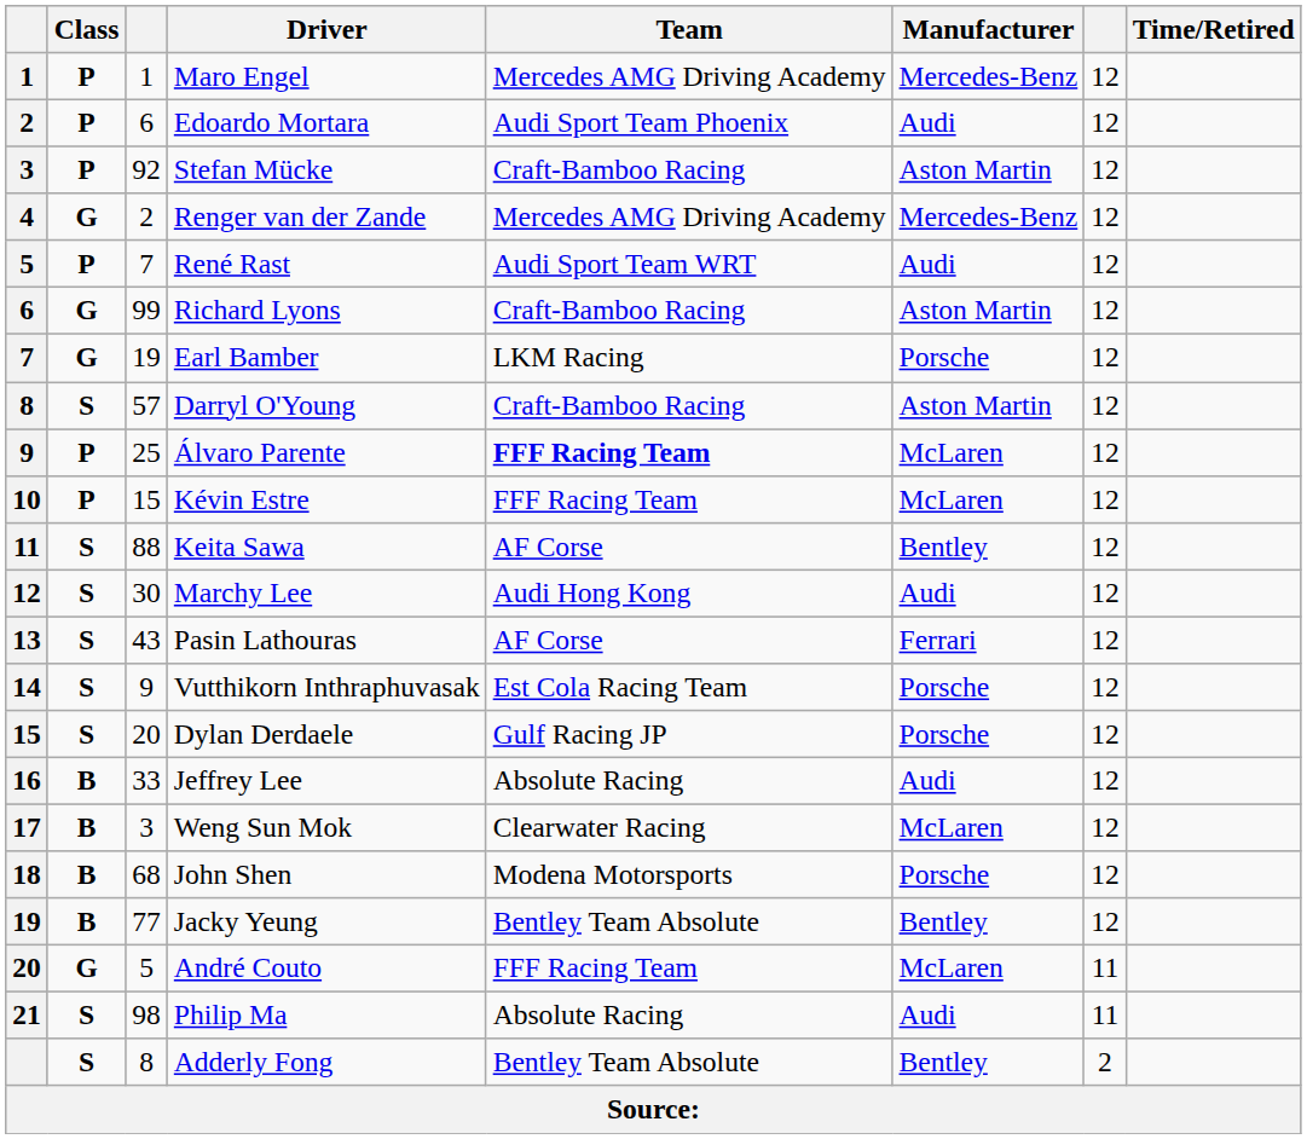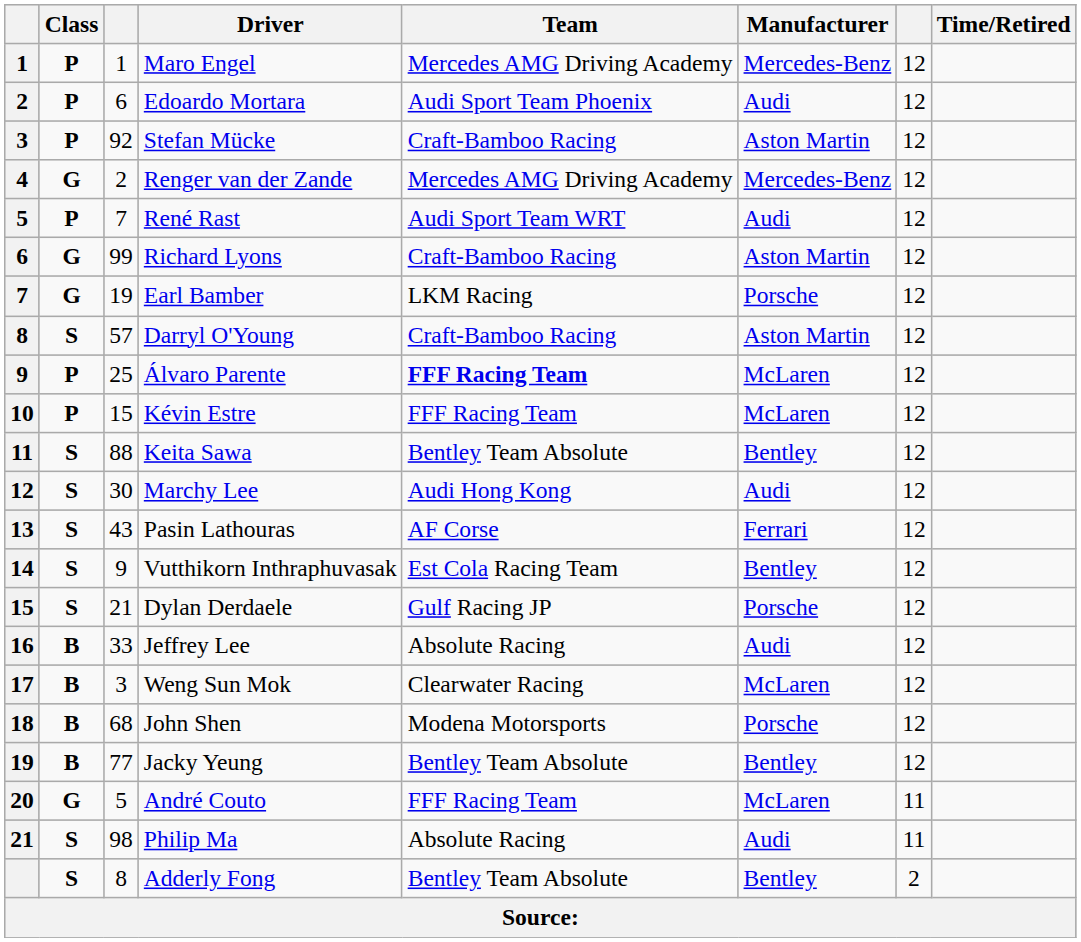 <table class="wikitable sortable" style="font-size: 95%;">
 <tr>
 <th scope="col"></th>
 <th scope="col">Class</th>
 <th scope="col"></th>
 <th scope="col">Driver</th>
 <th scope="col">Team</th>
 <th scope="col">Manufacturer</th>
 <th scope="col"></th>
 <th scope="col">Time/Retired</th>
 </tr>
 <tr>
 <th scope="row">1</th>
 <td align=center><strong><span>P</span></strong></td>
 <td align="center">1</td>
 <td data-sort-value="ENG"> <a href='#'>Maro Engel</a></td>
 <td data-sort-value="MER"> <a href='#'>Mercedes AMG</a> Driving Academy</td>
 <td><a href='#'>Mercedes-Benz</a></td>
 <td align=center>12</td>
 <td></td>
 </tr>
 <tr>
 <th scope="row">2</th>
 <td align=center><strong><span>P</span></strong></td>
 <td align="center">6</td>
 <td data-sort-value="MOR"> <a href='#'>Edoardo Mortara</a></td>
 <td data-sort-value="AUD2"> <a href='#'>Audi Sport Team Phoenix</a></td>
 <td><a href='#'>Audi</a></td>
 <td align=center>12</td>
 <td></td>
 </tr>
 <tr>
 <th scope="row">3</th>
 <td align=center><strong><span>P</span></strong></td>
 <td align="center">92</td>
 <td data-sort-value="MUC"> <a href='#'>Stefan Mücke</a></td>
 <td data-sort-value="CRA"> <a href='#'>Craft-Bamboo Racing</a></td>
 <td><a href='#'>Aston Martin</a></td>
 <td align=center>12</td>
 <td></td>
 </tr>
 <tr>
 <th scope="row">4</th>
 <td align=center><strong><span>G</span></strong></td>
 <td align="center">2</td>
 <td data-sort-value="VDZ"> <a href='#'>Renger van der Zande</a></td>
 <td data-sort-value="MER"> <a href='#'>Mercedes AMG</a> Driving Academy</td>
 <td><a href='#'>Mercedes-Benz</a></td>
 <td align=center>12</td>
 <td></td>
 </tr>
 <tr>
 <th scope="row">5</th>
 <td align=center><strong><span>P</span></strong></td>
 <td align="center">7</td>
 <td data-sort-value="RAS"> <a href='#'>René Rast</a></td>
 <td data-sort-value="AUD3"> <a href='#'>Audi Sport Team WRT</a></td>
 <td><a href='#'>Audi</a></td>
 <td align=center>12</td>
 <td></td>
 </tr>
 <tr>
 <th scope="row">6</th>
 <td align=center><strong><span>G</span></strong></td>
 <td align="center">99</td>
 <td data-sort-value="LYO"> <a href='#'>Richard Lyons</a></td>
 <td data-sort-value="CRA"> <a href='#'>Craft-Bamboo Racing</a></td>
 <td><a href='#'>Aston Martin</a></td>
 <td align=center>12</td>
 <td></td>
 </tr>
 <tr>
 <th scope="row">7</th>
 <td align=center><strong><span>G</span></strong></td>
 <td align="center">19</td>
 <td data-sort-value="BAM"> <a href='#'>Earl Bamber</a></td>
 <td data-sort-value="LKM"> LKM Racing</td>
 <td><a href='#'>Porsche</a></td>
 <td align=center>12</td>
 <td></td>
 </tr>
 <tr>
 <th scope="row">8</th>
 <td align=center><strong><span>S</span></strong></td>
 <td align="center">57</td>
 <td data-sort-value="OYO"> <a href='#'>Darryl O'Young</a></td>
 <td data-sort-value="CRA"> <a href='#'>Craft-Bamboo Racing</a></td>
 <td><a href='#'>Aston Martin</a></td>
 <td align=center>12</td>
 <td></td>
 </tr>
 <tr>
 <th scope="row">9</th>
 <td align=center><strong><span>P</span></strong></td>
 <td align="center">25</td>
 <td data-sort-value="PAR"> <a href='#'>Álvaro Parente</a></td>
 <td data-sort-value="FFF"><strong> <a href='#'>FFF Racing Team</a></strong></td>
 <td><a href='#'>McLaren</a></td>
 <td align=center>12</td>
 <td></td>
 </tr>
 <tr>
 <th scope="row">10</th>
 <td align=center><strong><span>P</span></strong></td>
 <td align="center">15</td>
 <td data-sort-value="EST"> <a href='#'>Kévin Estre</a></td>
 <td data-sort-value="FFF"> <a href='#'>FFF Racing Team</a></td>
 <td><a href='#'>McLaren</a></td>
 <td align=center>12</td>
 <td></td>
 </tr>
 <tr>
 <th scope="row">11</th>
 <td align=center><strong><span>S</span></strong></td>
 <td align="center">88</td>
 <td data-sort-value="SAW"> <a href='#'>Keita Sawa</a></td>
-<td data-sort-value="AFC"> <a href='#'>AF Corse</a></td>
+<td data-sort-value="BEN"> <a href='#'>Bentley</a> Team Absolute</td>
 <td><a href='#'>Bentley</a></td>
 <td align=center>12</td>
 <td></td>
 </tr>
 <tr>
 <th scope="row">12</th>
 <td align=center><strong><span>S</span></strong></td>
 <td align="center">30</td>
 <td data-sort-value="LEE2"> <a href='#'>Marchy Lee</a></td>
 <td data-sort-value="AUD1"> <a href='#'>Audi Hong Kong</a></td>
 <td><a href='#'>Audi</a></td>
 <td align=center>12</td>
 <td></td>
 </tr>
 <tr>
 <th scope="row">13</th>
 <td align=center><strong><span>S</span></strong></td>
 <td align="center">43</td>
 <td data-sort-value="LAT"> Pasin Lathouras</td>
 <td data-sort-value="AFC"> <a href='#'>AF Corse</a></td>
 <td><a href='#'>Ferrari</a></td>
 <td align=center>12</td>
 <td></td>
 </tr>
 <tr>
 <th scope="row">14</th>
 <td align=center><strong><span>S</span></strong></td>
 <td align="center">9</td>
 <td data-sort-value="INT"> Vutthikorn Inthraphuvasak</td>
 <td data-sort-value="EST"> <a href='#'>Est Cola</a> Racing Team</td>
-<td><a href='#'>Porsche</a></td>
+<td><a href='#'>Bentley</a></td>
 <td align=center>12</td>
 <td></td>
 </tr>
 <tr>
 <th scope="row">15</th>
 <td align=center><strong><span>S</span></strong></td>
-<td align="center">20</td>
+<td align="center">21</td>
 <td data-sort-value="DER"> Dylan Derdaele</td>
 <td data-sort-value="GUL"> <a href='#'>Gulf</a> Racing JP</td>
 <td><a href='#'>Porsche</a></td>
 <td align=center>12</td>
 <td></td>
 </tr>
 <tr>
 <th scope="row">16</th>
 <td align=center><strong><span>B</span></strong></td>
 <td align="center">33</td>
 <td data-sort-value="LEE1"> Jeffrey Lee</td>
 <td data-sort-value="ABS"> Absolute Racing</td>
 <td><a href='#'>Audi</a></td>
 <td align=center>12</td>
 <td></td>
 </tr>
 <tr>
 <th scope="row">17</th>
 <td align=center><strong><span>B</span></strong></td>
 <td align="center">3</td>
 <td data-sort-value="SUN"> Weng Sun Mok</td>
 <td data-sort-value="CLE"> Clearwater Racing</td>
 <td><a href='#'>McLaren</a></td>
 <td align=center>12</td>
 <td></td>
 </tr>
 <tr>
 <th scope="row">18</th>
 <td align=center><strong><span>B</span></strong></td>
 <td align="center">68</td>
 <td data-sort-value="SHE"> John Shen</td>
 <td data-sort-value="MOD"> Modena Motorsports</td>
 <td><a href='#'>Porsche</a></td>
 <td align=center>12</td>
 <td></td>
 </tr>
 <tr>
 <th scope="row">19</th>
 <td align=center><strong><span>B</span></strong></td>
 <td align="center">77</td>
 <td data-sort-value="YEU"> Jacky Yeung</td>
 <td data-sort-value="BEN"> <a href='#'>Bentley</a> Team Absolute</td>
 <td><a href='#'>Bentley</a></td>
 <td align=center>12</td>
 <td></td>
 </tr>
 <tr>
 <th scope="row">20</th>
 <td align=center><strong><span>G</span></strong></td>
 <td align="center">5</td>
 <td data-sort-value="COU"> <a href='#'>André Couto</a></td>
 <td data-sort-value="FFF"> <a href='#'>FFF Racing Team</a></td>
 <td><a href='#'>McLaren</a></td>
 <td align=center>11</td>
 <td></td>
 </tr>
 <tr>
 <th scope="row">21</th>
 <td align=center><strong><span>S</span></strong></td>
 <td align="center">98</td>
 <td data-sort-value="MA"> <a href='#'>Philip Ma</a></td>
 <td data-sort-value="ABS"> Absolute Racing</td>
 <td><a href='#'>Audi</a></td>
 <td align=center>11</td>
 <td></td>
 </tr>
 <tr>
 <th scope="row" data-sort-value="22"></th>
 <td align=center><strong><span>S</span></strong></td>
 <td align="center">8</td>
 <td data-sort-value="FON"> <a href='#'>Adderly Fong</a></td>
 <td data-sort-value="BEN"> <a href='#'>Bentley</a> Team Absolute</td>
 <td><a href='#'>Bentley</a></td>
 <td align=center>2</td>
 <td></td>
 </tr>
 <tr>
 <th colspan=8>Source:</th>
 </tr>
 </table>
